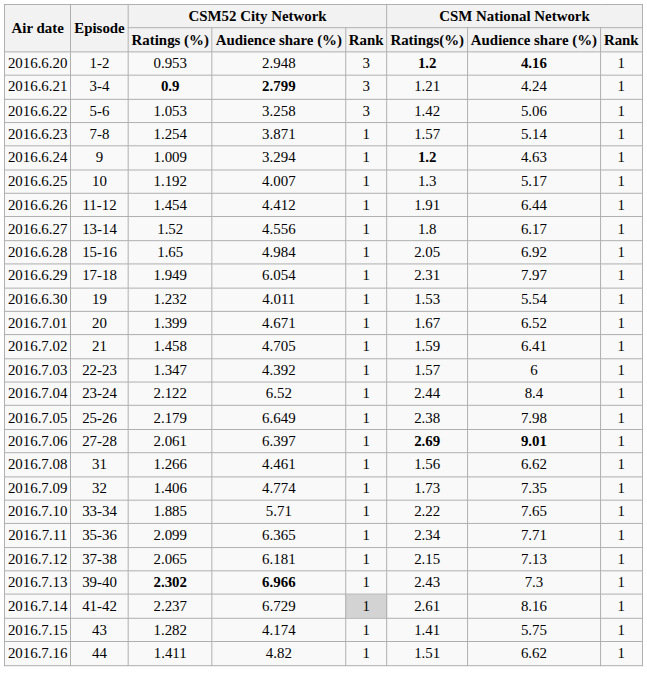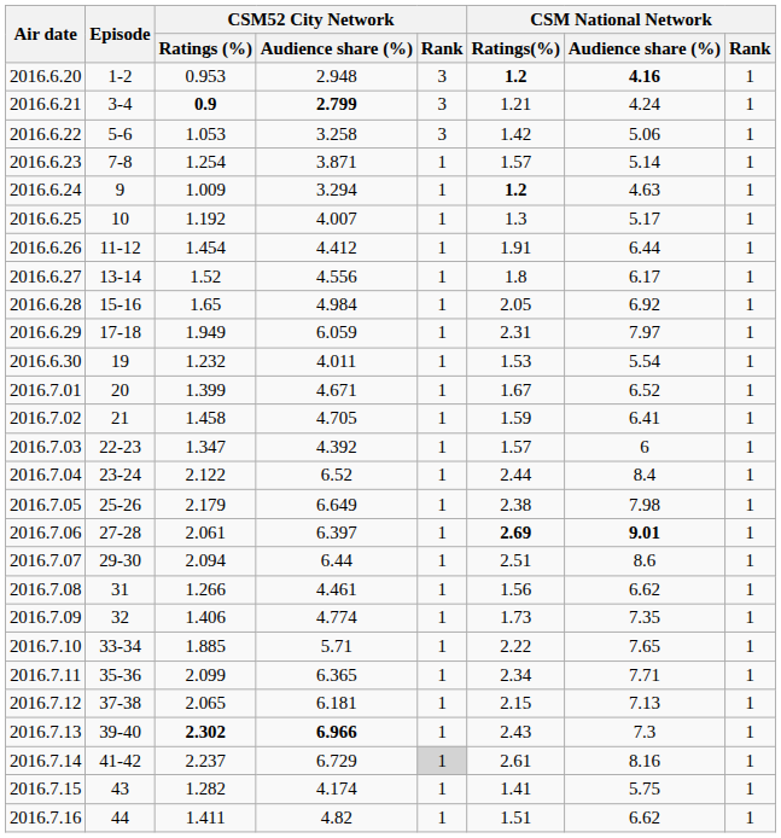 <table class="wikitable sortable mw-collapsible jquery-tablesorter" style="text-align:center">
 <tr>
 <th rowspan="2">Air date</th>
 <th rowspan="2">Episode</th>
 <th colspan="3" rowspan="1">CSM52 City Network</th>
 <th colspan="3" rowspan="1">CSM National Network</th>
 </tr>
 <tr>
 <th>Ratings (%)</th>
 <th>Audience share (%)</th>
 <th>Rank</th>
 <th>Ratings(%)</th>
 <th>Audience share (%)</th>
 <th>Rank</th>
 </tr>
 <tr>
 <td>2016.6.20</td>
 <td>1-2</td>
 <td>0.953</td>
 <td>2.948</td>
 <td>3</td>
 <td><strong><span>1.2</span></strong></td>
 <td><strong><span>4.16</span></strong></td>
 <td>1</td>
 </tr>
 <tr>
 <td>2016.6.21</td>
 <td>3-4</td>
 <td><strong><span>0.9</span></strong></td>
 <td><strong><span>2.799</span></strong></td>
 <td>3</td>
 <td>1.21</td>
 <td>4.24</td>
 <td>1</td>
 </tr>
 <tr>
 <td>2016.6.22</td>
 <td>5-6</td>
 <td>1.053</td>
 <td>3.258</td>
 <td>3</td>
 <td>1.42</td>
 <td>5.06</td>
 <td>1</td>
 </tr>
 <tr>
 <td>2016.6.23</td>
 <td>7-8</td>
 <td>1.254</td>
 <td>3.871</td>
 <td>1</td>
 <td>1.57</td>
 <td>5.14</td>
 <td>1</td>
 </tr>
 <tr>
 <td>2016.6.24</td>
 <td>9</td>
 <td>1.009</td>
 <td>3.294</td>
 <td>1</td>
 <td><strong><span>1.2</span></strong></td>
 <td>4.63</td>
 <td>1</td>
 </tr>
 <tr>
 <td>2016.6.25</td>
 <td>10</td>
 <td>1.192</td>
 <td>4.007</td>
 <td>1</td>
 <td>1.3</td>
 <td>5.17</td>
 <td>1</td>
 </tr>
 <tr>
 <td>2016.6.26</td>
 <td>11-12</td>
 <td>1.454</td>
 <td>4.412</td>
 <td>1</td>
 <td>1.91</td>
 <td>6.44</td>
 <td>1</td>
 </tr>
 <tr>
 <td>2016.6.27</td>
 <td>13-14</td>
 <td>1.52</td>
 <td>4.556</td>
 <td>1</td>
 <td>1.8</td>
 <td>6.17</td>
 <td>1</td>
 </tr>
 <tr>
 <td>2016.6.28</td>
 <td>15-16</td>
 <td>1.65</td>
 <td>4.984</td>
 <td>1</td>
 <td>2.05</td>
 <td>6.92</td>
 <td>1</td>
 </tr>
 <tr>
 <td>2016.6.29</td>
 <td>17-18</td>
 <td>1.949</td>
-<td>6.054</td>
+<td>6.059</td>
 <td>1</td>
 <td>2.31</td>
 <td>7.97</td>
 <td>1</td>
 </tr>
 <tr>
 <td>2016.6.30</td>
 <td>19</td>
 <td>1.232</td>
 <td>4.011</td>
 <td>1</td>
 <td>1.53</td>
 <td>5.54</td>
 <td>1</td>
 </tr>
 <tr>
 <td>2016.7.01</td>
 <td>20</td>
 <td>1.399</td>
 <td>4.671</td>
 <td>1</td>
 <td>1.67</td>
 <td>6.52</td>
 <td>1</td>
 </tr>
 <tr>
 <td>2016.7.02</td>
 <td>21</td>
 <td>1.458</td>
 <td>4.705</td>
 <td>1</td>
 <td>1.59</td>
 <td>6.41</td>
 <td>1</td>
 </tr>
 <tr>
 <td>2016.7.03</td>
 <td>22-23</td>
 <td>1.347</td>
 <td>4.392</td>
 <td>1</td>
 <td>1.57</td>
 <td>6</td>
 <td>1</td>
 </tr>
 <tr>
 <td>2016.7.04</td>
 <td>23-24</td>
 <td>2.122</td>
 <td>6.52</td>
 <td>1</td>
 <td>2.44</td>
 <td>8.4</td>
 <td>1</td>
 </tr>
 <tr>
 <td>2016.7.05</td>
 <td>25-26</td>
 <td>2.179</td>
 <td>6.649</td>
 <td>1</td>
 <td>2.38</td>
 <td>7.98</td>
 <td>1</td>
 </tr>
 <tr>
 <td>2016.7.06</td>
 <td>27-28</td>
 <td>2.061</td>
 <td>6.397</td>
 <td>1</td>
 <td><strong><span>2.69</span></strong></td>
 <td><strong><span>9.01</span></strong></td>
+<td>1</td>
+</tr>
+<tr>
+<td>2016.7.07</td>
+<td>29-30</td>
+<td>2.094</td>
+<td>6.44</td>
+<td>1</td>
+<td>2.51</td>
+<td>8.6</td>
 <td>1</td>
 </tr>
 <tr>
 <td>2016.7.08</td>
 <td>31</td>
 <td>1.266</td>
 <td>4.461</td>
 <td>1</td>
 <td>1.56</td>
 <td>6.62</td>
 <td>1</td>
 </tr>
 <tr>
 <td>2016.7.09</td>
 <td>32</td>
 <td>1.406</td>
 <td>4.774</td>
 <td>1</td>
 <td>1.73</td>
 <td>7.35</td>
 <td>1</td>
 </tr>
 <tr>
 <td>2016.7.10</td>
 <td>33-34</td>
 <td>1.885</td>
 <td>5.71</td>
 <td>1</td>
 <td>2.22</td>
 <td>7.65</td>
 <td>1</td>
 </tr>
 <tr>
 <td>2016.7.11</td>
 <td>35-36</td>
 <td>2.099</td>
 <td>6.365</td>
 <td>1</td>
 <td>2.34</td>
 <td>7.71</td>
 <td>1</td>
 </tr>
 <tr>
 <td>2016.7.12</td>
 <td>37-38</td>
 <td>2.065</td>
 <td>6.181</td>
 <td>1</td>
 <td>2.15</td>
 <td>7.13</td>
 <td>1</td>
 </tr>
 <tr>
 <td>2016.7.13</td>
 <td>39-40</td>
 <td><strong><span>2.302</span></strong></td>
 <td><strong><span>6.966</span></strong></td>
 <td>1</td>
 <td>2.43</td>
 <td>7.3</td>
 <td>1</td>
 </tr>
 <tr>
 <td>2016.7.14</td>
 <td>41-42</td>
 <td>2.237</td>
 <td>6.729</td>
 <td style="background: lightgrey;">1</td>
 <td>2.61</td>
 <td>8.16</td>
 <td>1</td>
 </tr>
 <tr>
 <td>2016.7.15</td>
 <td>43</td>
 <td>1.282</td>
 <td>4.174</td>
 <td>1</td>
 <td>1.41</td>
 <td>5.75</td>
 <td>1</td>
 </tr>
 <tr>
 <td>2016.7.16</td>
 <td>44</td>
 <td>1.411</td>
 <td>4.82</td>
 <td>1</td>
 <td>1.51</td>
 <td>6.62</td>
 <td>1</td>
 </tr>
 </table>
